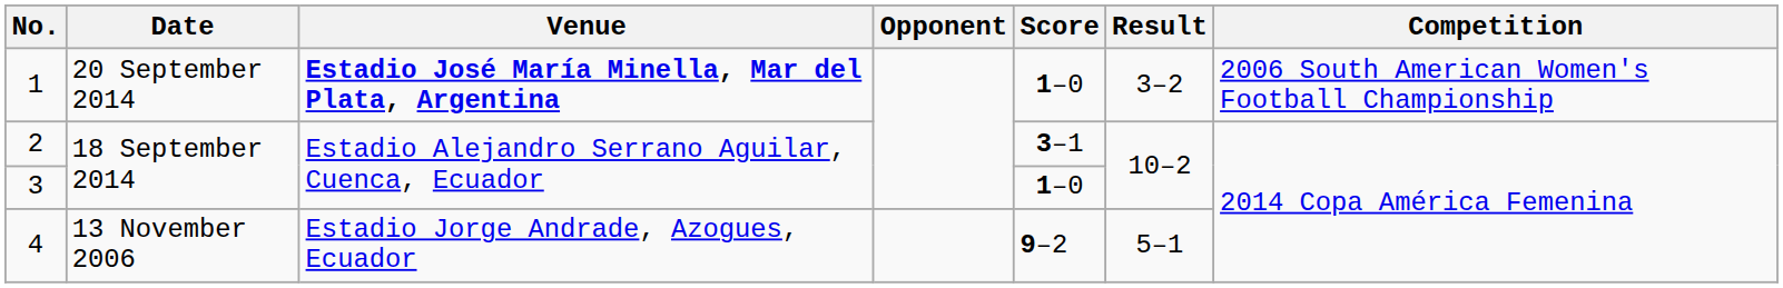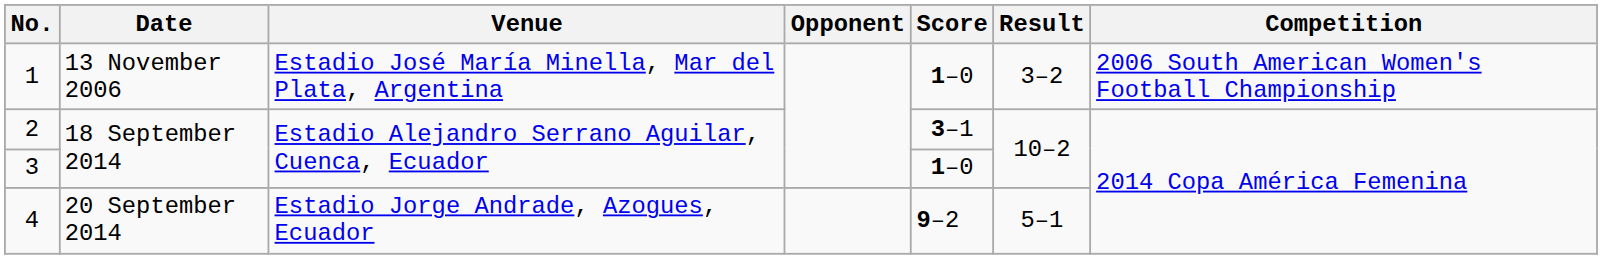 <table class="wikitable">
 <tr>
 <th>No.</th>
 <th>Date</th>
 <th>Venue</th>
 <th>Opponent</th>
 <th>Score</th>
 <th>Result</th>
 <th>Competition</th>
 </tr>
 <tr>
 <td style="text-align:center;">1</td>
-<td>20 September 2014</td>
-<td><strong><a href='#'>Estadio José María Minella</a>, <a href='#'>Mar del Plata</a>, <a href='#'>Argentina</a></strong></td>
+<td>13 November 2006</td>
+<td><a href='#'>Estadio José María Minella</a>, <a href='#'>Mar del Plata</a>, <a href='#'>Argentina</a></td>
 <td rowspan=3></td>
 <td style="text-align:center;"><strong>1</strong>–0</td>
 <td style="text-align:center;">3–2</td>
 <td><a href='#'>2006 South American Women's Football Championship</a></td>
 </tr>
 <tr>
 <td style="text-align:center;">2</td>
 <td rowspan=2>18 September 2014</td>
 <td rowspan=2><a href='#'>Estadio Alejandro Serrano Aguilar</a>, <a href='#'>Cuenca</a>, <a href='#'>Ecuador</a></td>
 <td style="text-align:center;"><strong>3</strong>–1</td>
 <td rowspan=2 style="text-align:center;">10–2</td>
 <td rowspan=3><a href='#'>2014 Copa América Femenina</a></td>
 </tr>
 <tr style="text-align:center;">
 <td>3</td>
 <td style="text-align:center;"><strong>1</strong>–0</td>
 </tr>
 <tr>
 <td style="text-align:center;">4</td>
-<td>13 November 2006</td>
+<td>20 September 2014</td>
 <td><a href='#'>Estadio Jorge Andrade</a>, <a href='#'>Azogues</a>, <a href='#'>Ecuador</a></td>
 <td></td>
 <td><strong>9</strong>–2</td>
 <td style="text-align:center;">5–1</td>
 </tr>
 </table>
